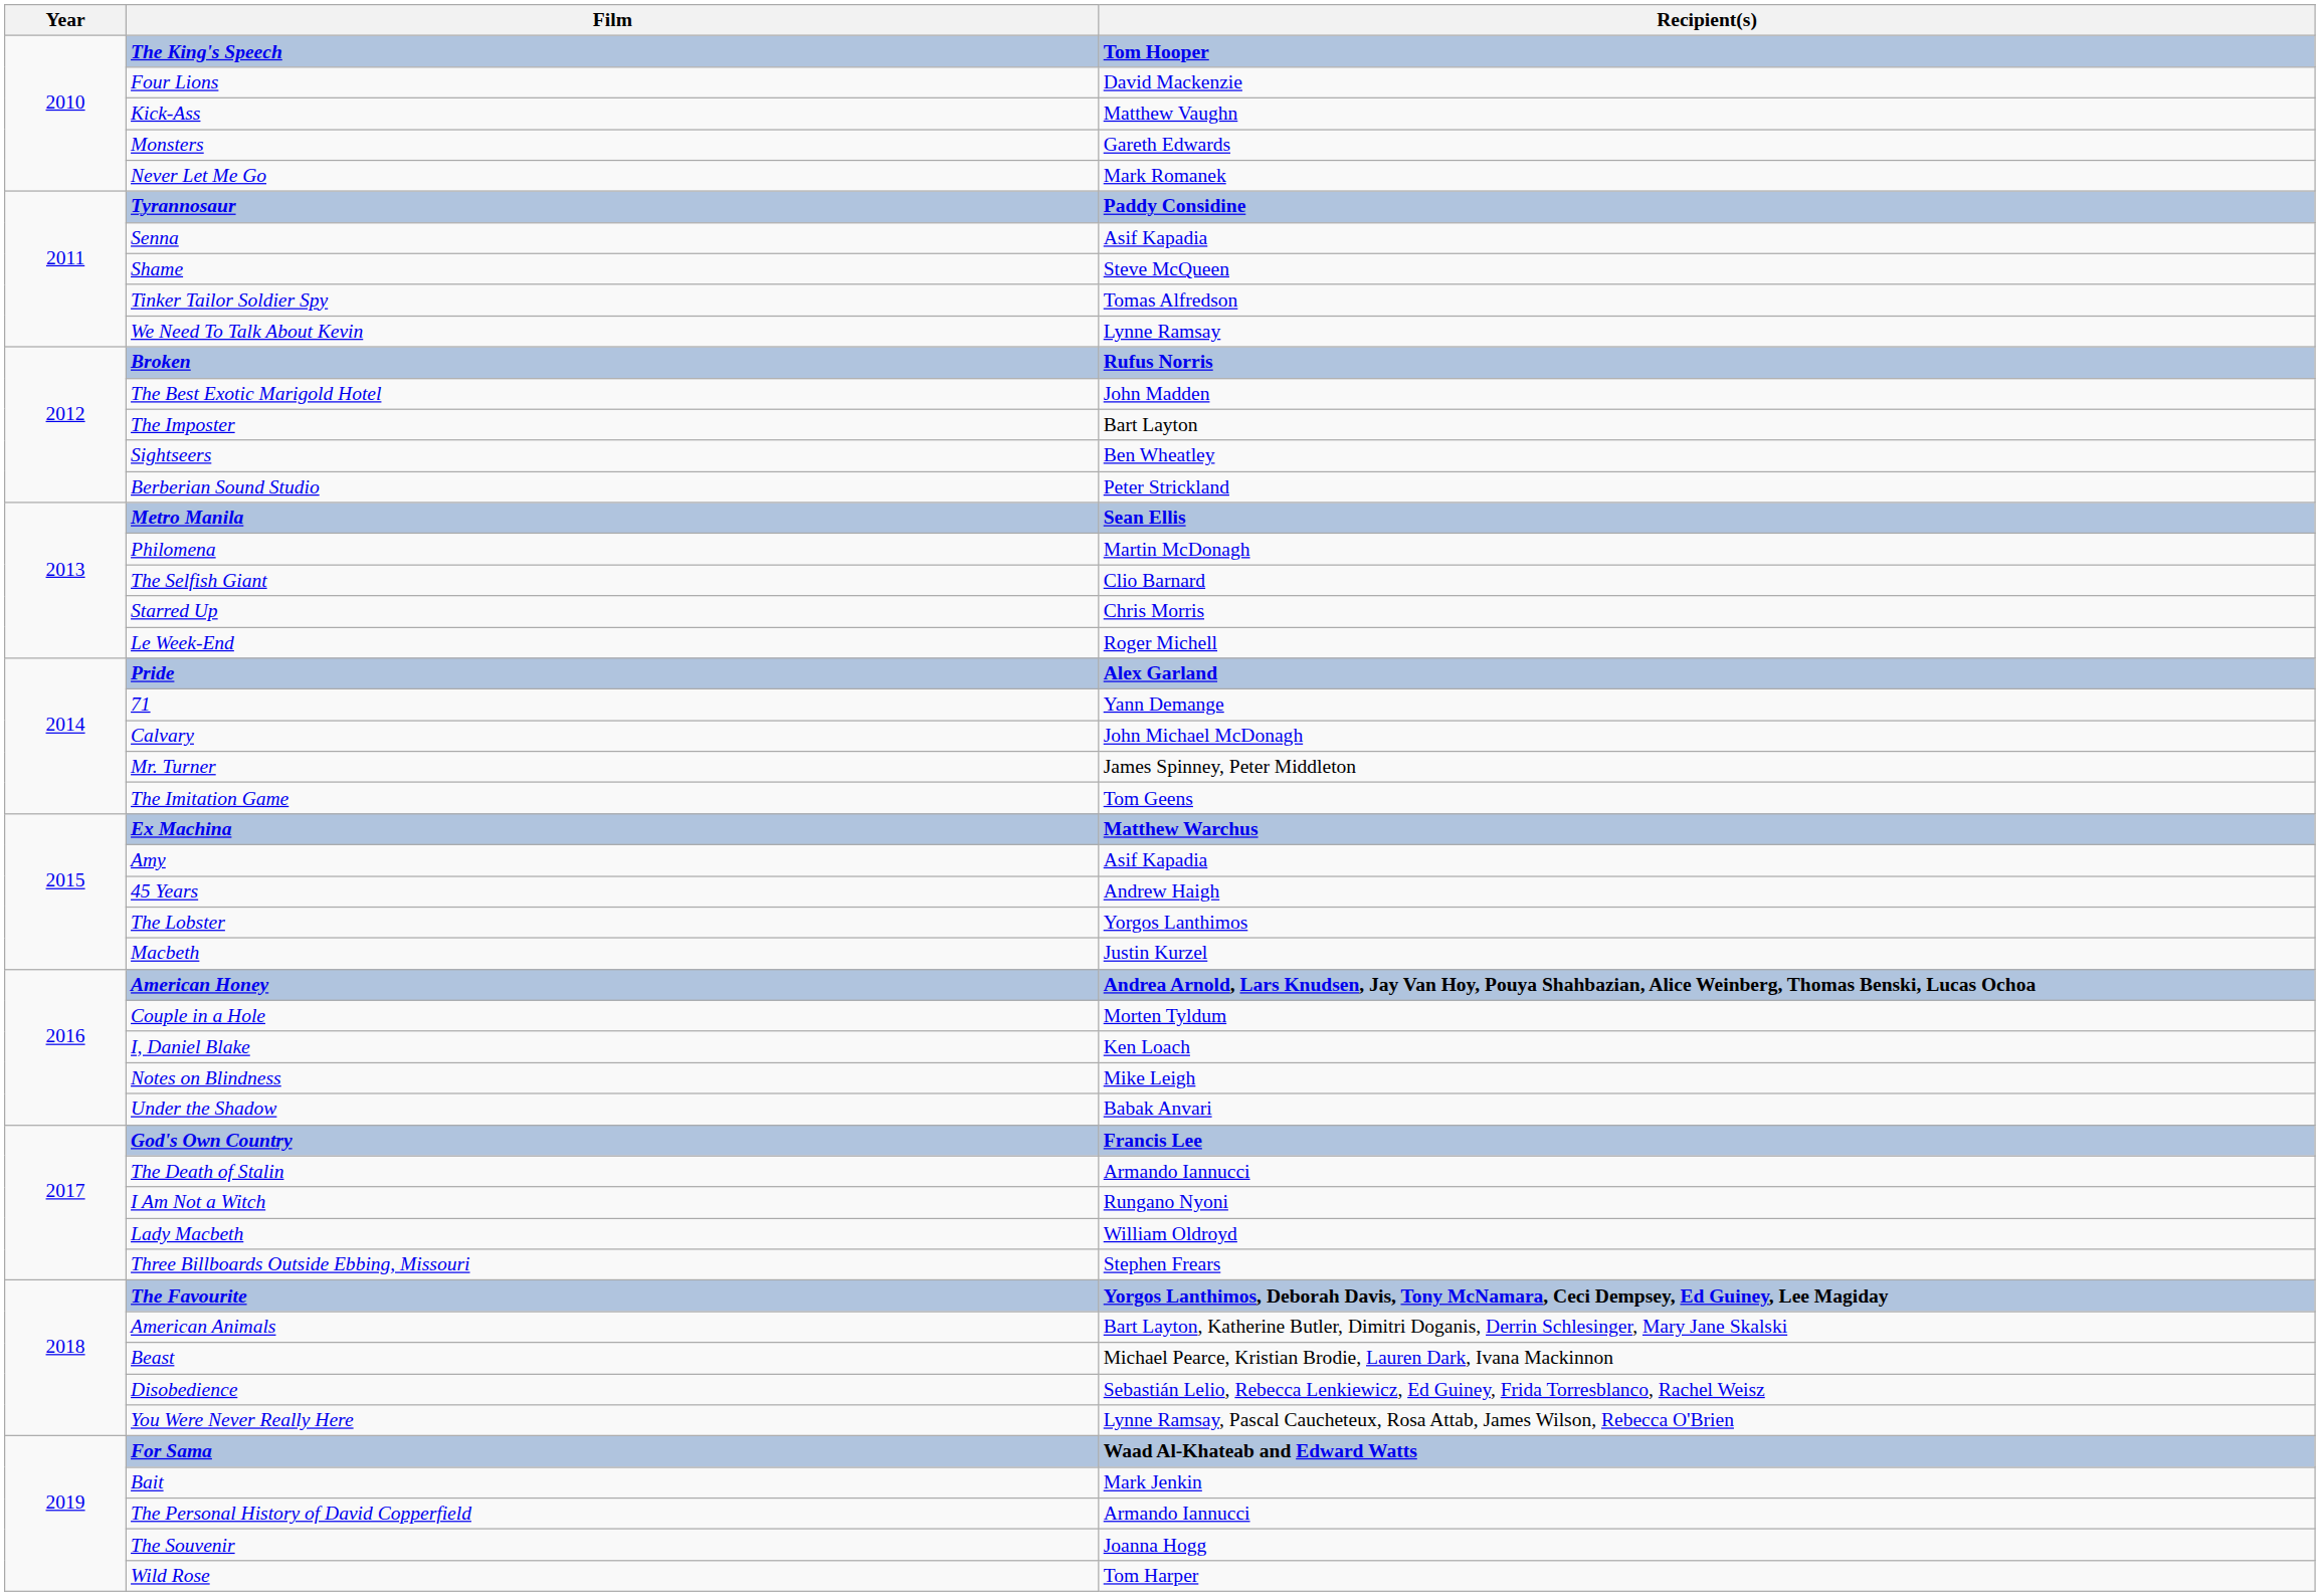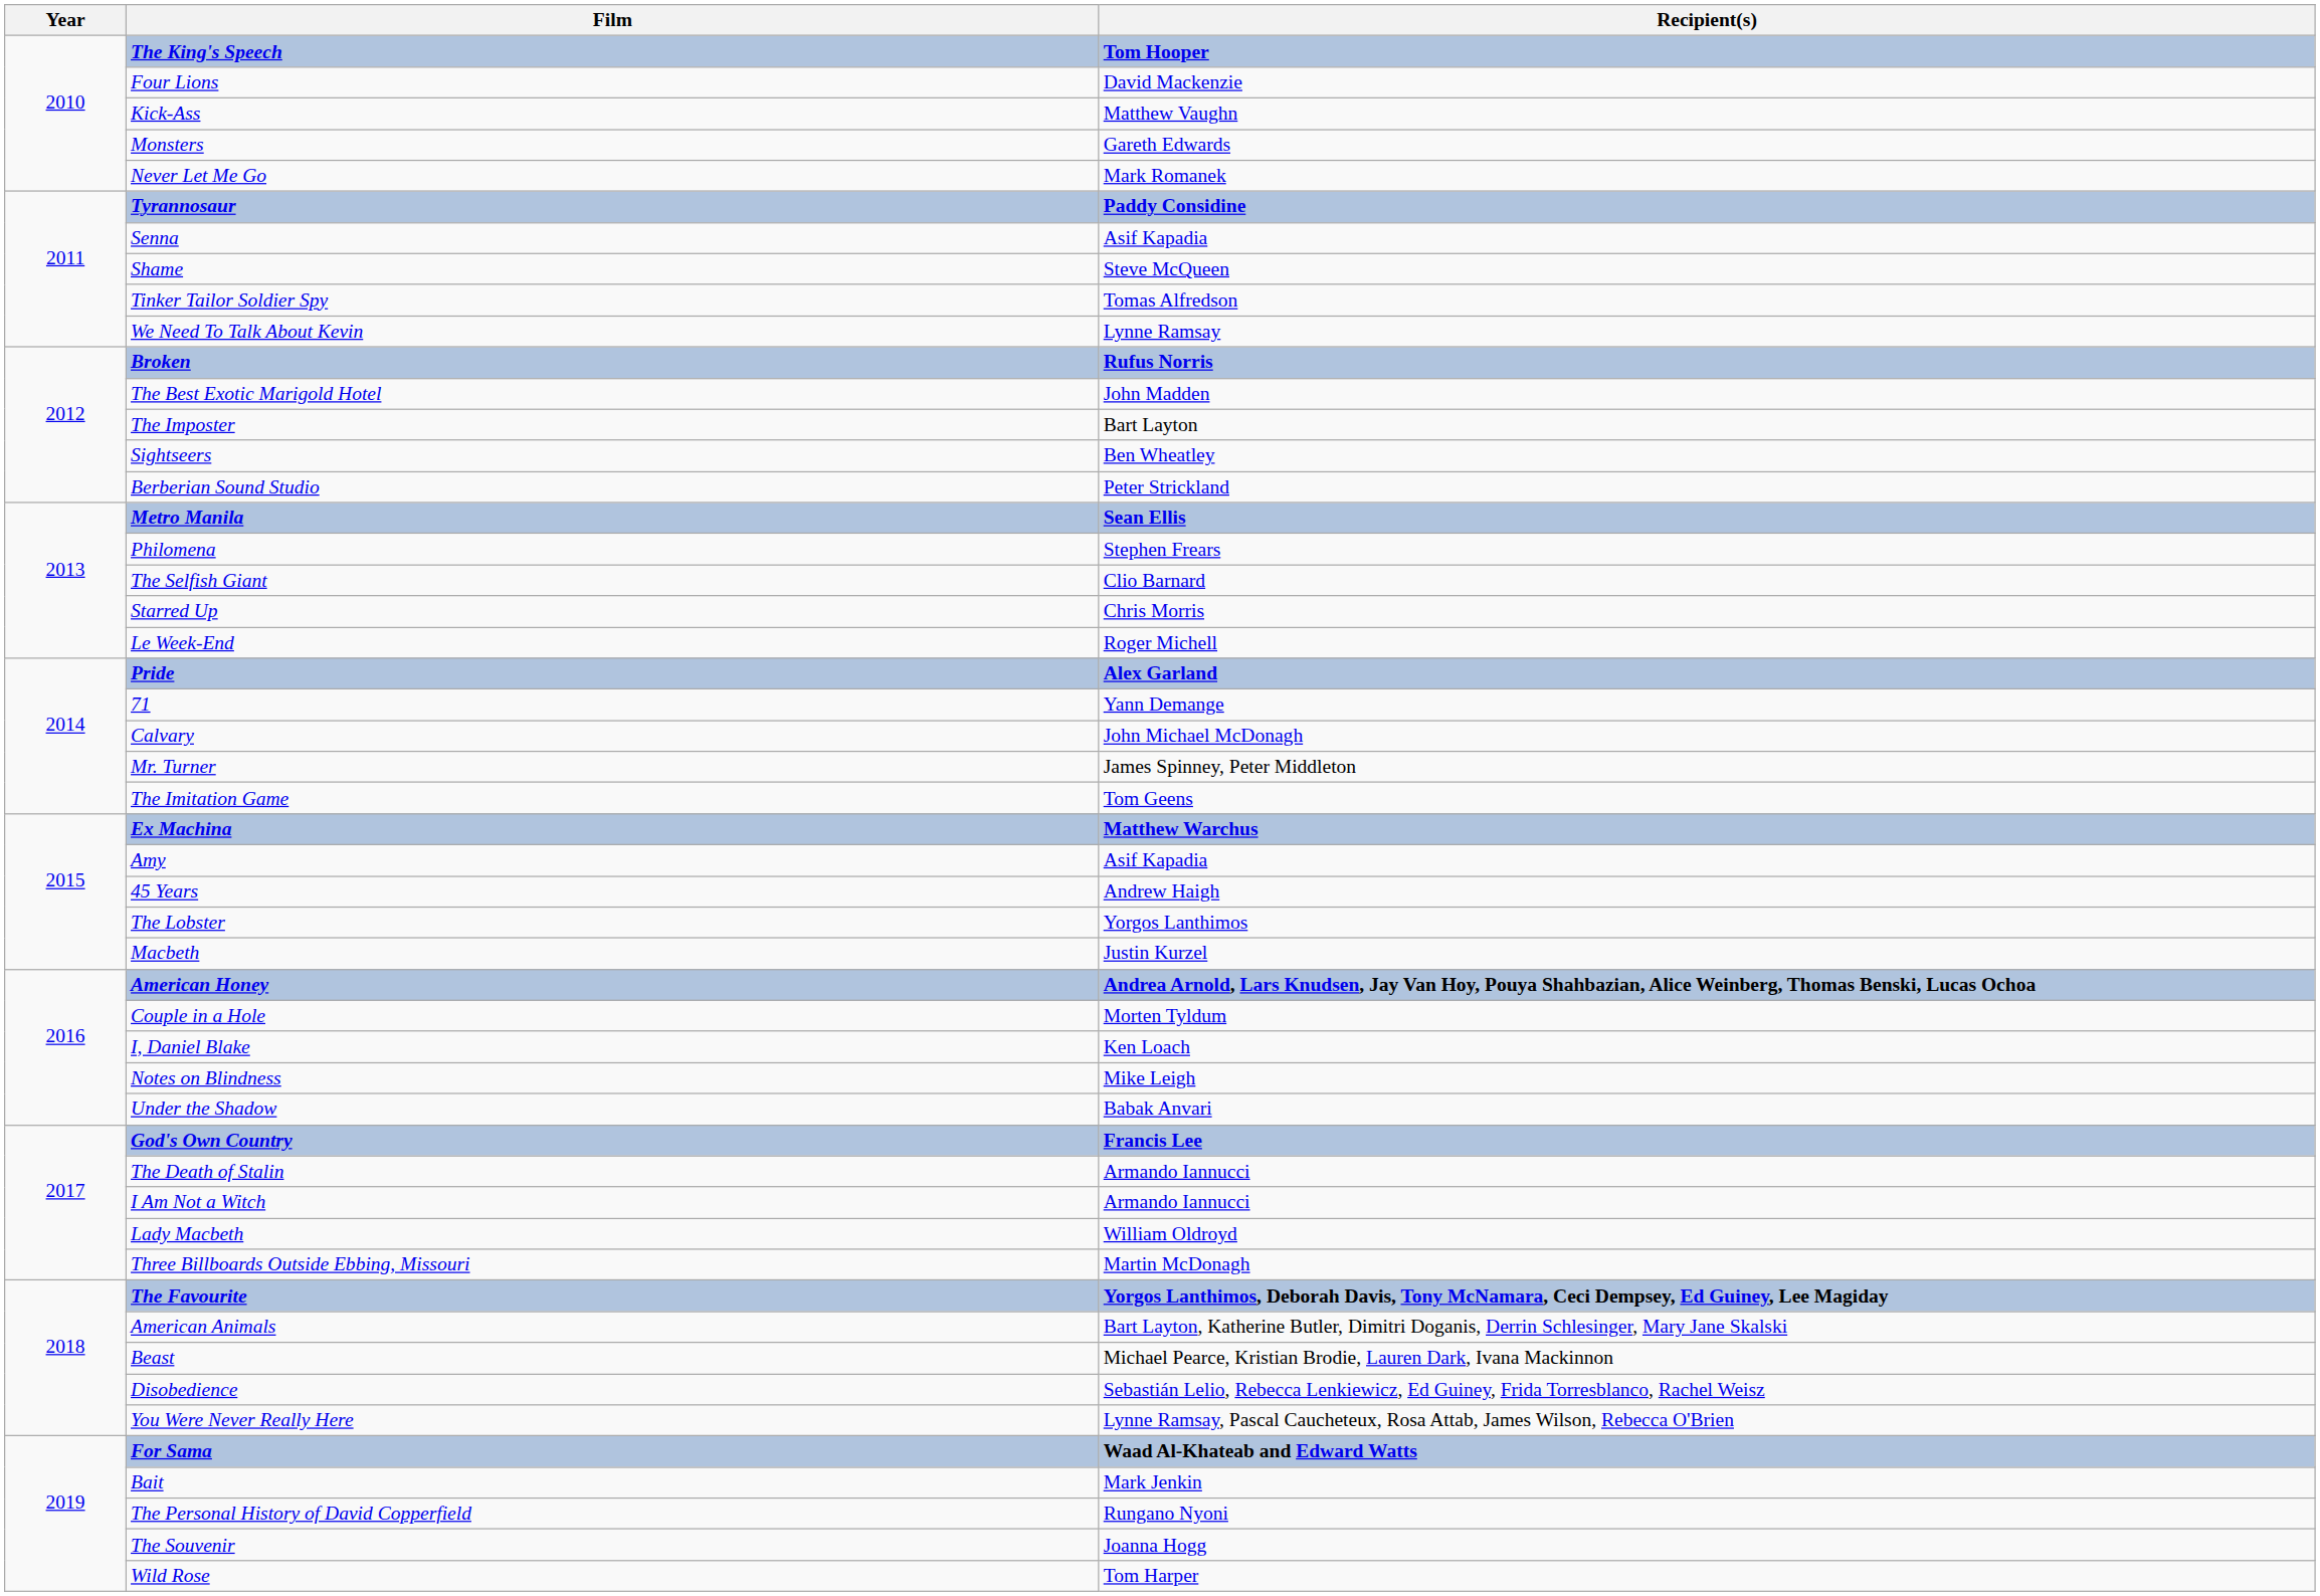 <table class="wikitable" width="95%" cellpadding="5">
 <tr>
 <th width="5%">Year</th>
 <th width="40%">Film</th>
 <th width="50%">Recipient(s)</th>
 </tr>
 <tr>
 <td rowspan="5" style="text-align:center;"><a href='#'>2010</a><br><br></td>
 <td style="background:#B0C4DE"><strong><em><a href='#'>The King's Speech</a></em></strong></td>
 <td style="background:#B0C4DE"><strong><a href='#'>Tom Hooper</a></strong></td>
 </tr>
 <tr>
 <td><em><a href='#'>Four Lions</a></em></td>
 <td><a href='#'>David Mackenzie</a></td>
 </tr>
 <tr>
 <td><em><a href='#'>Kick-Ass</a></em></td>
 <td><a href='#'>Matthew Vaughn</a></td>
 </tr>
 <tr>
 <td><em><a href='#'>Monsters</a></em></td>
 <td><a href='#'>Gareth Edwards</a></td>
 </tr>
 <tr>
 <td><em><a href='#'>Never Let Me Go</a></em></td>
 <td><a href='#'>Mark Romanek</a></td>
 </tr>
 <tr>
 <td rowspan="5" style="text-align:center;"><a href='#'>2011</a><br><br></td>
 <td style="background:#B0C4DE"><strong><em><a href='#'>Tyrannosaur</a></em></strong></td>
 <td style="background:#B0C4DE"><strong><a href='#'>Paddy Considine</a></strong></td>
 </tr>
 <tr>
 <td><em><a href='#'>Senna</a></em></td>
 <td><a href='#'>Asif Kapadia</a></td>
 </tr>
 <tr>
 <td><em><a href='#'>Shame</a></em></td>
 <td><a href='#'>Steve McQueen</a></td>
 </tr>
 <tr>
 <td><em><a href='#'>Tinker Tailor Soldier Spy</a></em></td>
 <td><a href='#'>Tomas Alfredson</a></td>
 </tr>
 <tr>
 <td><em><a href='#'>We Need To Talk About Kevin</a></em></td>
 <td><a href='#'>Lynne Ramsay</a></td>
 </tr>
 <tr>
 <td rowspan="5" style="text-align:center;"><a href='#'>2012</a><br><br></td>
 <td style="background:#B0C4DE"><strong><em><a href='#'>Broken</a></em></strong></td>
 <td style="background:#B0C4DE"><strong><a href='#'>Rufus Norris</a></strong></td>
 </tr>
 <tr>
 <td><em><a href='#'>The Best Exotic Marigold Hotel</a></em></td>
 <td><a href='#'>John Madden</a></td>
 </tr>
 <tr>
 <td><em><a href='#'>The Imposter</a></em></td>
 <td>Bart Layton</td>
 </tr>
 <tr>
 <td><em><a href='#'>Sightseers</a></em></td>
 <td><a href='#'>Ben Wheatley</a></td>
 </tr>
 <tr>
 <td><em><a href='#'>Berberian Sound Studio</a></em></td>
 <td><a href='#'>Peter Strickland</a></td>
 </tr>
 <tr>
 <td rowspan="5" style="text-align:center;"><a href='#'>2013</a><br><br></td>
 <td style="background:#B0C4DE"><strong><em><a href='#'>Metro Manila</a></em></strong></td>
 <td style="background:#B0C4DE"><strong><a href='#'>Sean Ellis</a></strong></td>
 </tr>
 <tr>
 <td><em><a href='#'>Philomena</a></em></td>
-<td><a href='#'>Martin McDonagh</a></td>
+<td><a href='#'>Stephen Frears</a></td>
 </tr>
 <tr>
 <td><em><a href='#'>The Selfish Giant</a></em></td>
 <td><a href='#'>Clio Barnard</a></td>
 </tr>
 <tr>
 <td><em><a href='#'>Starred Up</a></em></td>
 <td><a href='#'>Chris Morris</a></td>
 </tr>
 <tr>
 <td><em><a href='#'>Le Week-End</a></em></td>
 <td><a href='#'>Roger Michell</a></td>
 </tr>
 <tr>
 <td rowspan="5" style="text-align:center;"><a href='#'>2014</a><br><br></td>
 <td style="background:#B0C4DE"><strong><em><a href='#'>Pride</a></em></strong></td>
 <td style="background:#B0C4DE"><strong><a href='#'>Alex Garland</a></strong></td>
 </tr>
 <tr>
 <td><em><a href='#'>71</a></em></td>
 <td><a href='#'>Yann Demange</a></td>
 </tr>
 <tr>
 <td><em><a href='#'>Calvary</a></em></td>
 <td><a href='#'>John Michael McDonagh</a></td>
 </tr>
 <tr>
 <td><em><a href='#'>Mr. Turner</a></em></td>
 <td>James Spinney, Peter Middleton</td>
 </tr>
 <tr>
 <td><em><a href='#'>The Imitation Game</a></em></td>
 <td><a href='#'>Tom Geens</a></td>
 </tr>
 <tr>
 <td rowspan="5" style="text-align:center;"><a href='#'>2015</a><br><br></td>
 <td style="background:#B0C4DE"><strong><em><a href='#'>Ex Machina</a></em></strong></td>
 <td style="background:#B0C4DE"><strong><a href='#'>Matthew Warchus</a></strong></td>
 </tr>
 <tr>
 <td><em><a href='#'>Amy</a></em></td>
 <td><a href='#'>Asif Kapadia</a></td>
 </tr>
 <tr>
 <td><em><a href='#'>45 Years</a></em></td>
 <td><a href='#'>Andrew Haigh</a></td>
 </tr>
 <tr>
 <td><em><a href='#'>The Lobster</a></em></td>
 <td><a href='#'>Yorgos Lanthimos</a></td>
 </tr>
 <tr>
 <td><em><a href='#'>Macbeth</a></em></td>
 <td><a href='#'>Justin Kurzel</a></td>
 </tr>
 <tr>
 <td rowspan="5" style="text-align:center;"><a href='#'>2016</a><br><br></td>
 <td style="background:#B0C4DE"><strong><em><a href='#'>American Honey</a></em></strong></td>
 <td style="background:#B0C4DE"><strong><a href='#'>Andrea Arnold</a>, <a href='#'>Lars Knudsen</a>, Jay Van Hoy, Pouya Shahbazian, Alice Weinberg, Thomas Benski, Lucas Ochoa</strong></td>
 </tr>
 <tr>
 <td><em><a href='#'>Couple in a Hole</a></em></td>
 <td><a href='#'>Morten Tyldum</a></td>
 </tr>
 <tr>
 <td><em><a href='#'>I, Daniel Blake</a></em></td>
 <td><a href='#'>Ken Loach</a></td>
 </tr>
 <tr>
 <td><em><a href='#'>Notes on Blindness</a></em></td>
 <td><a href='#'>Mike Leigh</a></td>
 </tr>
 <tr>
 <td><em><a href='#'>Under the Shadow</a></em></td>
 <td><a href='#'>Babak Anvari</a></td>
 </tr>
 <tr>
 <td rowspan="5" style="text-align:center;"><a href='#'>2017</a> <br><br></td>
 <td style="background:#B0C4DE"><strong><em><a href='#'>God's Own Country</a></em></strong></td>
 <td style="background:#B0C4DE"><strong><a href='#'>Francis Lee</a></strong></td>
 </tr>
 <tr>
 <td><em><a href='#'>The Death of Stalin</a></em></td>
 <td><a href='#'>Armando Iannucci</a></td>
 </tr>
 <tr>
 <td><em><a href='#'>I Am Not a Witch</a></em></td>
-<td><a href='#'>Rungano Nyoni</a></td>
+<td><a href='#'>Armando Iannucci</a></td>
 </tr>
 <tr>
 <td><em><a href='#'>Lady Macbeth</a></em></td>
 <td><a href='#'>William Oldroyd</a></td>
 </tr>
 <tr>
 <td><em><a href='#'>Three Billboards Outside Ebbing, Missouri</a></em></td>
-<td><a href='#'>Stephen Frears</a></td>
+<td><a href='#'>Martin McDonagh</a></td>
 </tr>
 <tr>
 <td rowspan="5" style="text-align:center;"><a href='#'>2018</a> <br><br></td>
 <td style="background:#B0C4DE"><strong><em><a href='#'>The Favourite</a></em></strong></td>
 <td style="background:#B0C4DE"><strong><a href='#'>Yorgos Lanthimos</a>, Deborah Davis, <a href='#'>Tony McNamara</a>, Ceci Dempsey, <a href='#'>Ed Guiney</a>, Lee Magiday</strong></td>
 </tr>
 <tr>
 <td><em><a href='#'>American Animals</a></em></td>
 <td><a href='#'>Bart Layton</a>, Katherine Butler, Dimitri Doganis, <a href='#'>Derrin Schlesinger</a>, <a href='#'>Mary Jane Skalski</a></td>
 </tr>
 <tr>
 <td><em><a href='#'>Beast</a></em></td>
 <td>Michael Pearce, Kristian Brodie, <a href='#'>Lauren Dark</a>, Ivana Mackinnon</td>
 </tr>
 <tr>
 <td><em><a href='#'>Disobedience</a></em></td>
 <td><a href='#'>Sebastián Lelio</a>, <a href='#'>Rebecca Lenkiewicz</a>, <a href='#'>Ed Guiney</a>, <a href='#'>Frida Torresblanco</a>, <a href='#'>Rachel Weisz</a></td>
 </tr>
 <tr>
 <td><em><a href='#'>You Were Never Really Here</a></em></td>
 <td><a href='#'>Lynne Ramsay</a>, Pascal Caucheteux, Rosa Attab, James Wilson, <a href='#'>Rebecca O'Brien</a></td>
 </tr>
 <tr>
 <td rowspan="5" style="text-align:center;"><a href='#'>2019</a> <br><br></td>
 <td style="background:#B0C4DE"><strong><em><a href='#'>For Sama</a></em></strong></td>
 <td style="background:#B0C4DE"><strong>Waad Al-Khateab and <a href='#'>Edward Watts</a></strong></td>
 </tr>
 <tr>
 <td><em><a href='#'>Bait</a></em></td>
 <td><a href='#'>Mark Jenkin</a></td>
 </tr>
 <tr>
 <td><em><a href='#'>The Personal History of David Copperfield</a></em></td>
-<td><a href='#'>Armando Iannucci</a></td>
+<td><a href='#'>Rungano Nyoni</a></td>
 </tr>
 <tr>
 <td><em><a href='#'>The Souvenir</a></em></td>
 <td><a href='#'>Joanna Hogg</a></td>
 </tr>
 <tr>
 <td><em><a href='#'>Wild Rose</a></em></td>
 <td><a href='#'>Tom Harper</a></td>
 </tr>
 </table>
